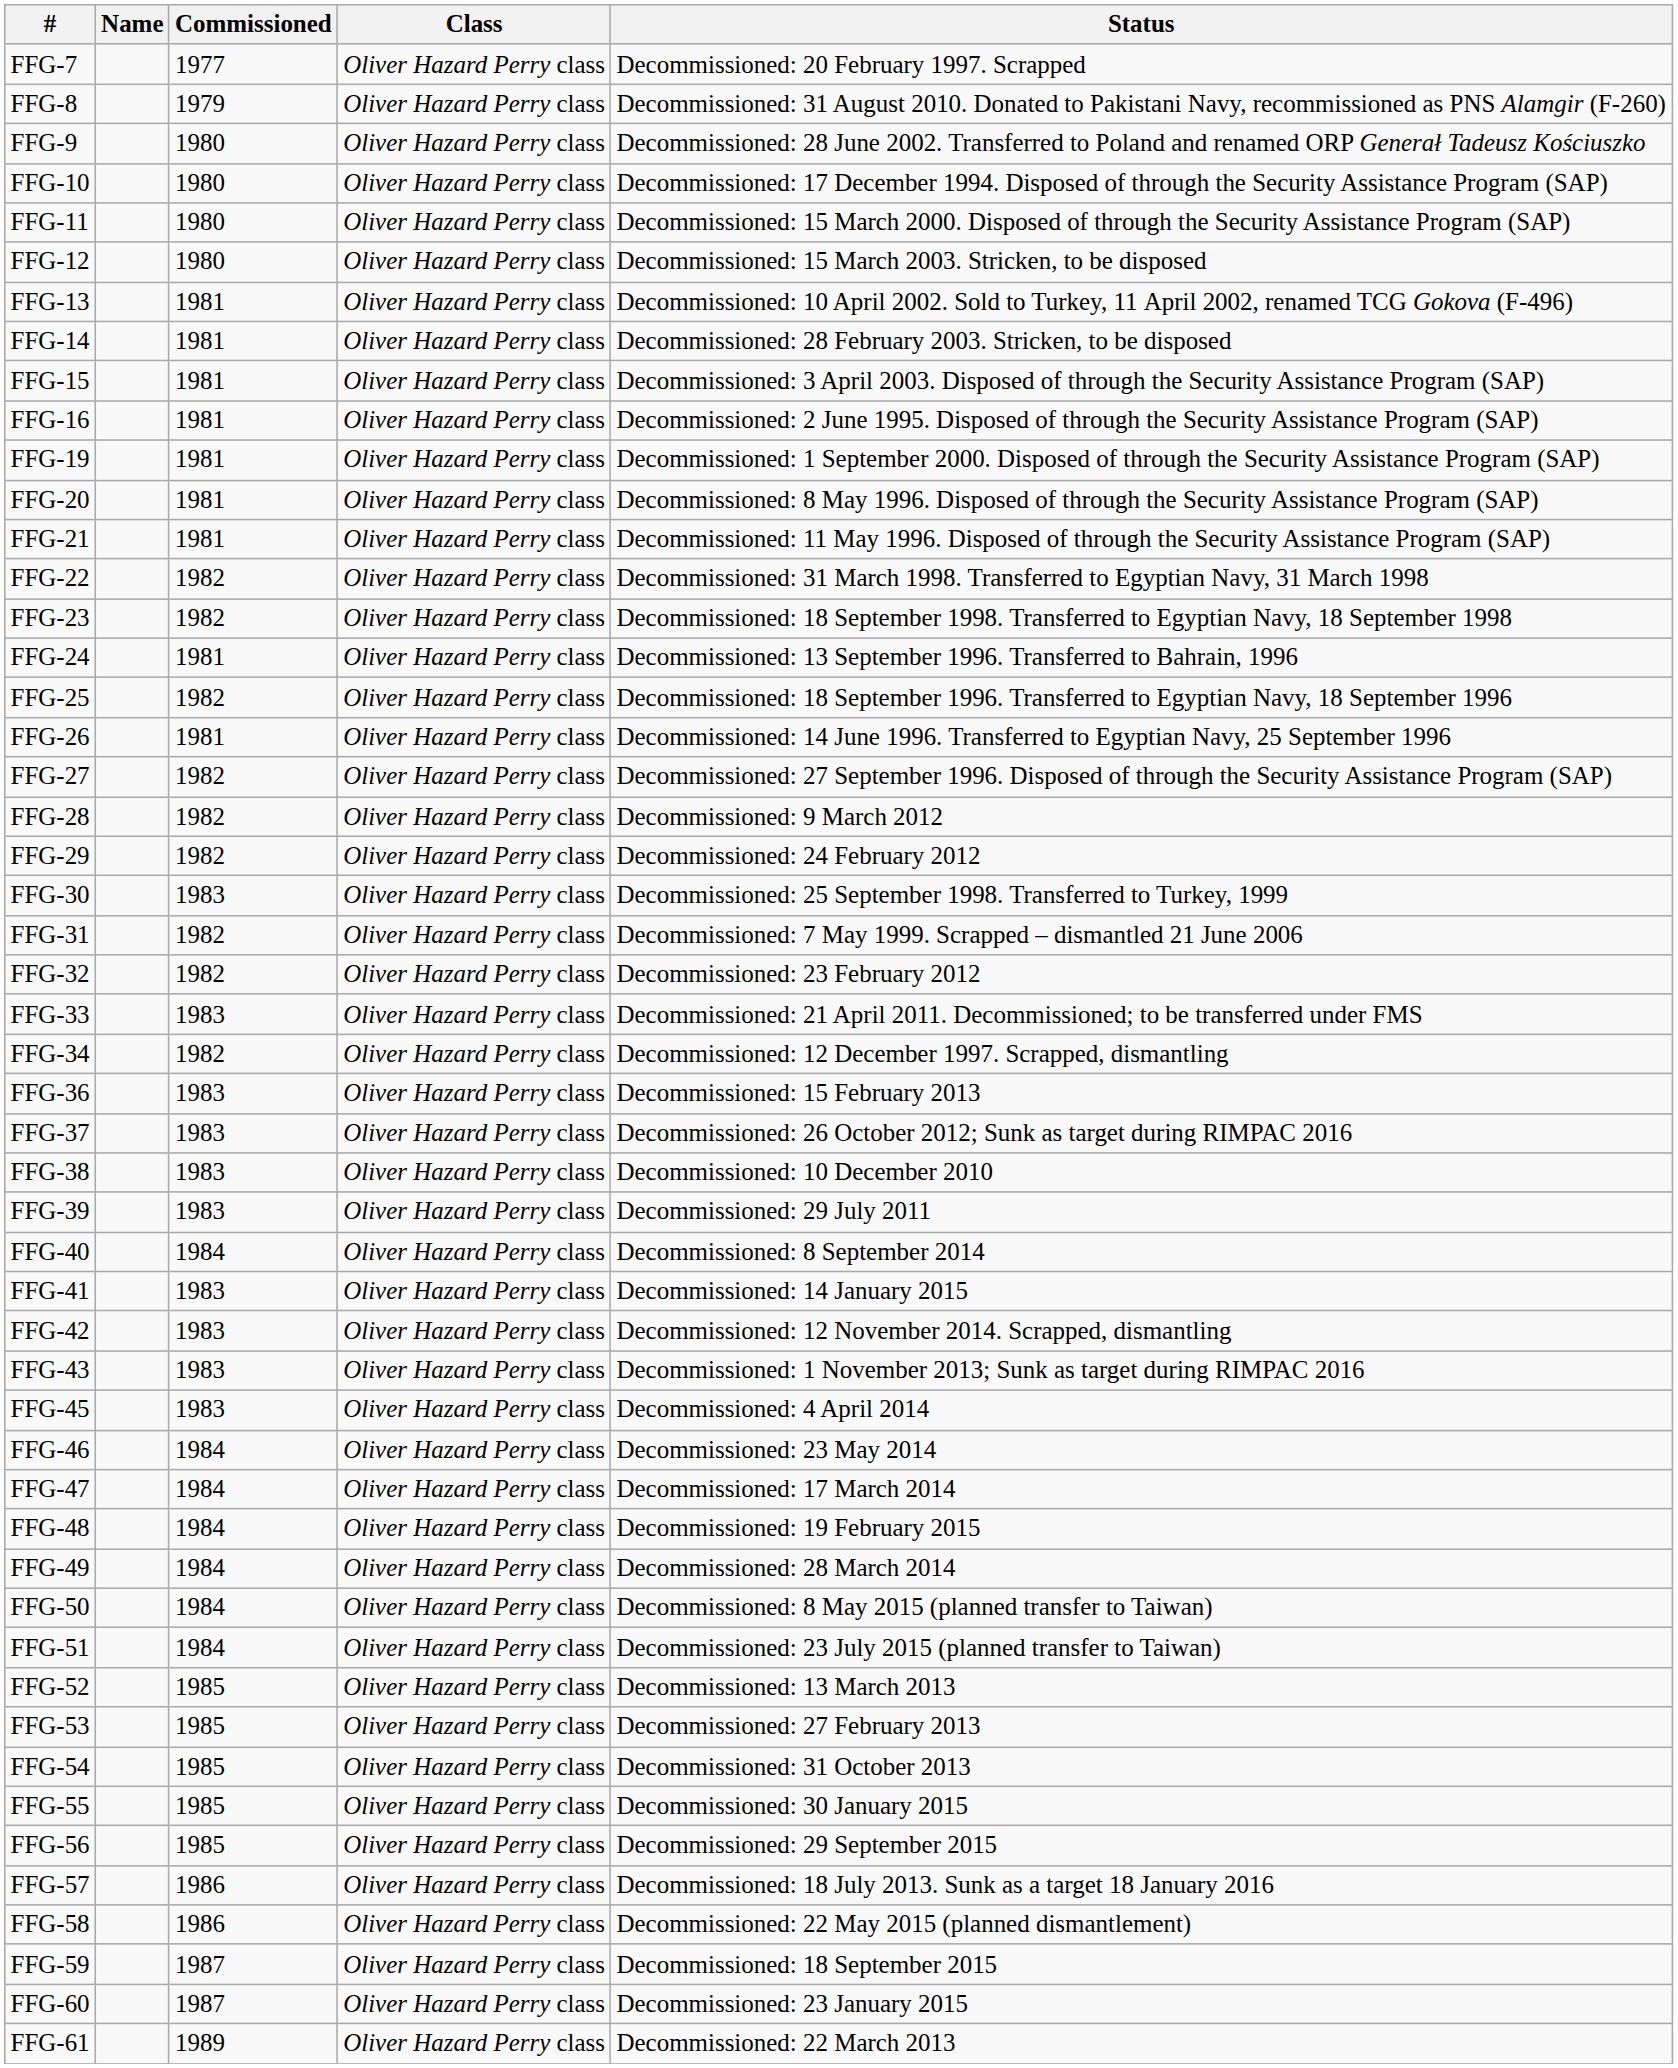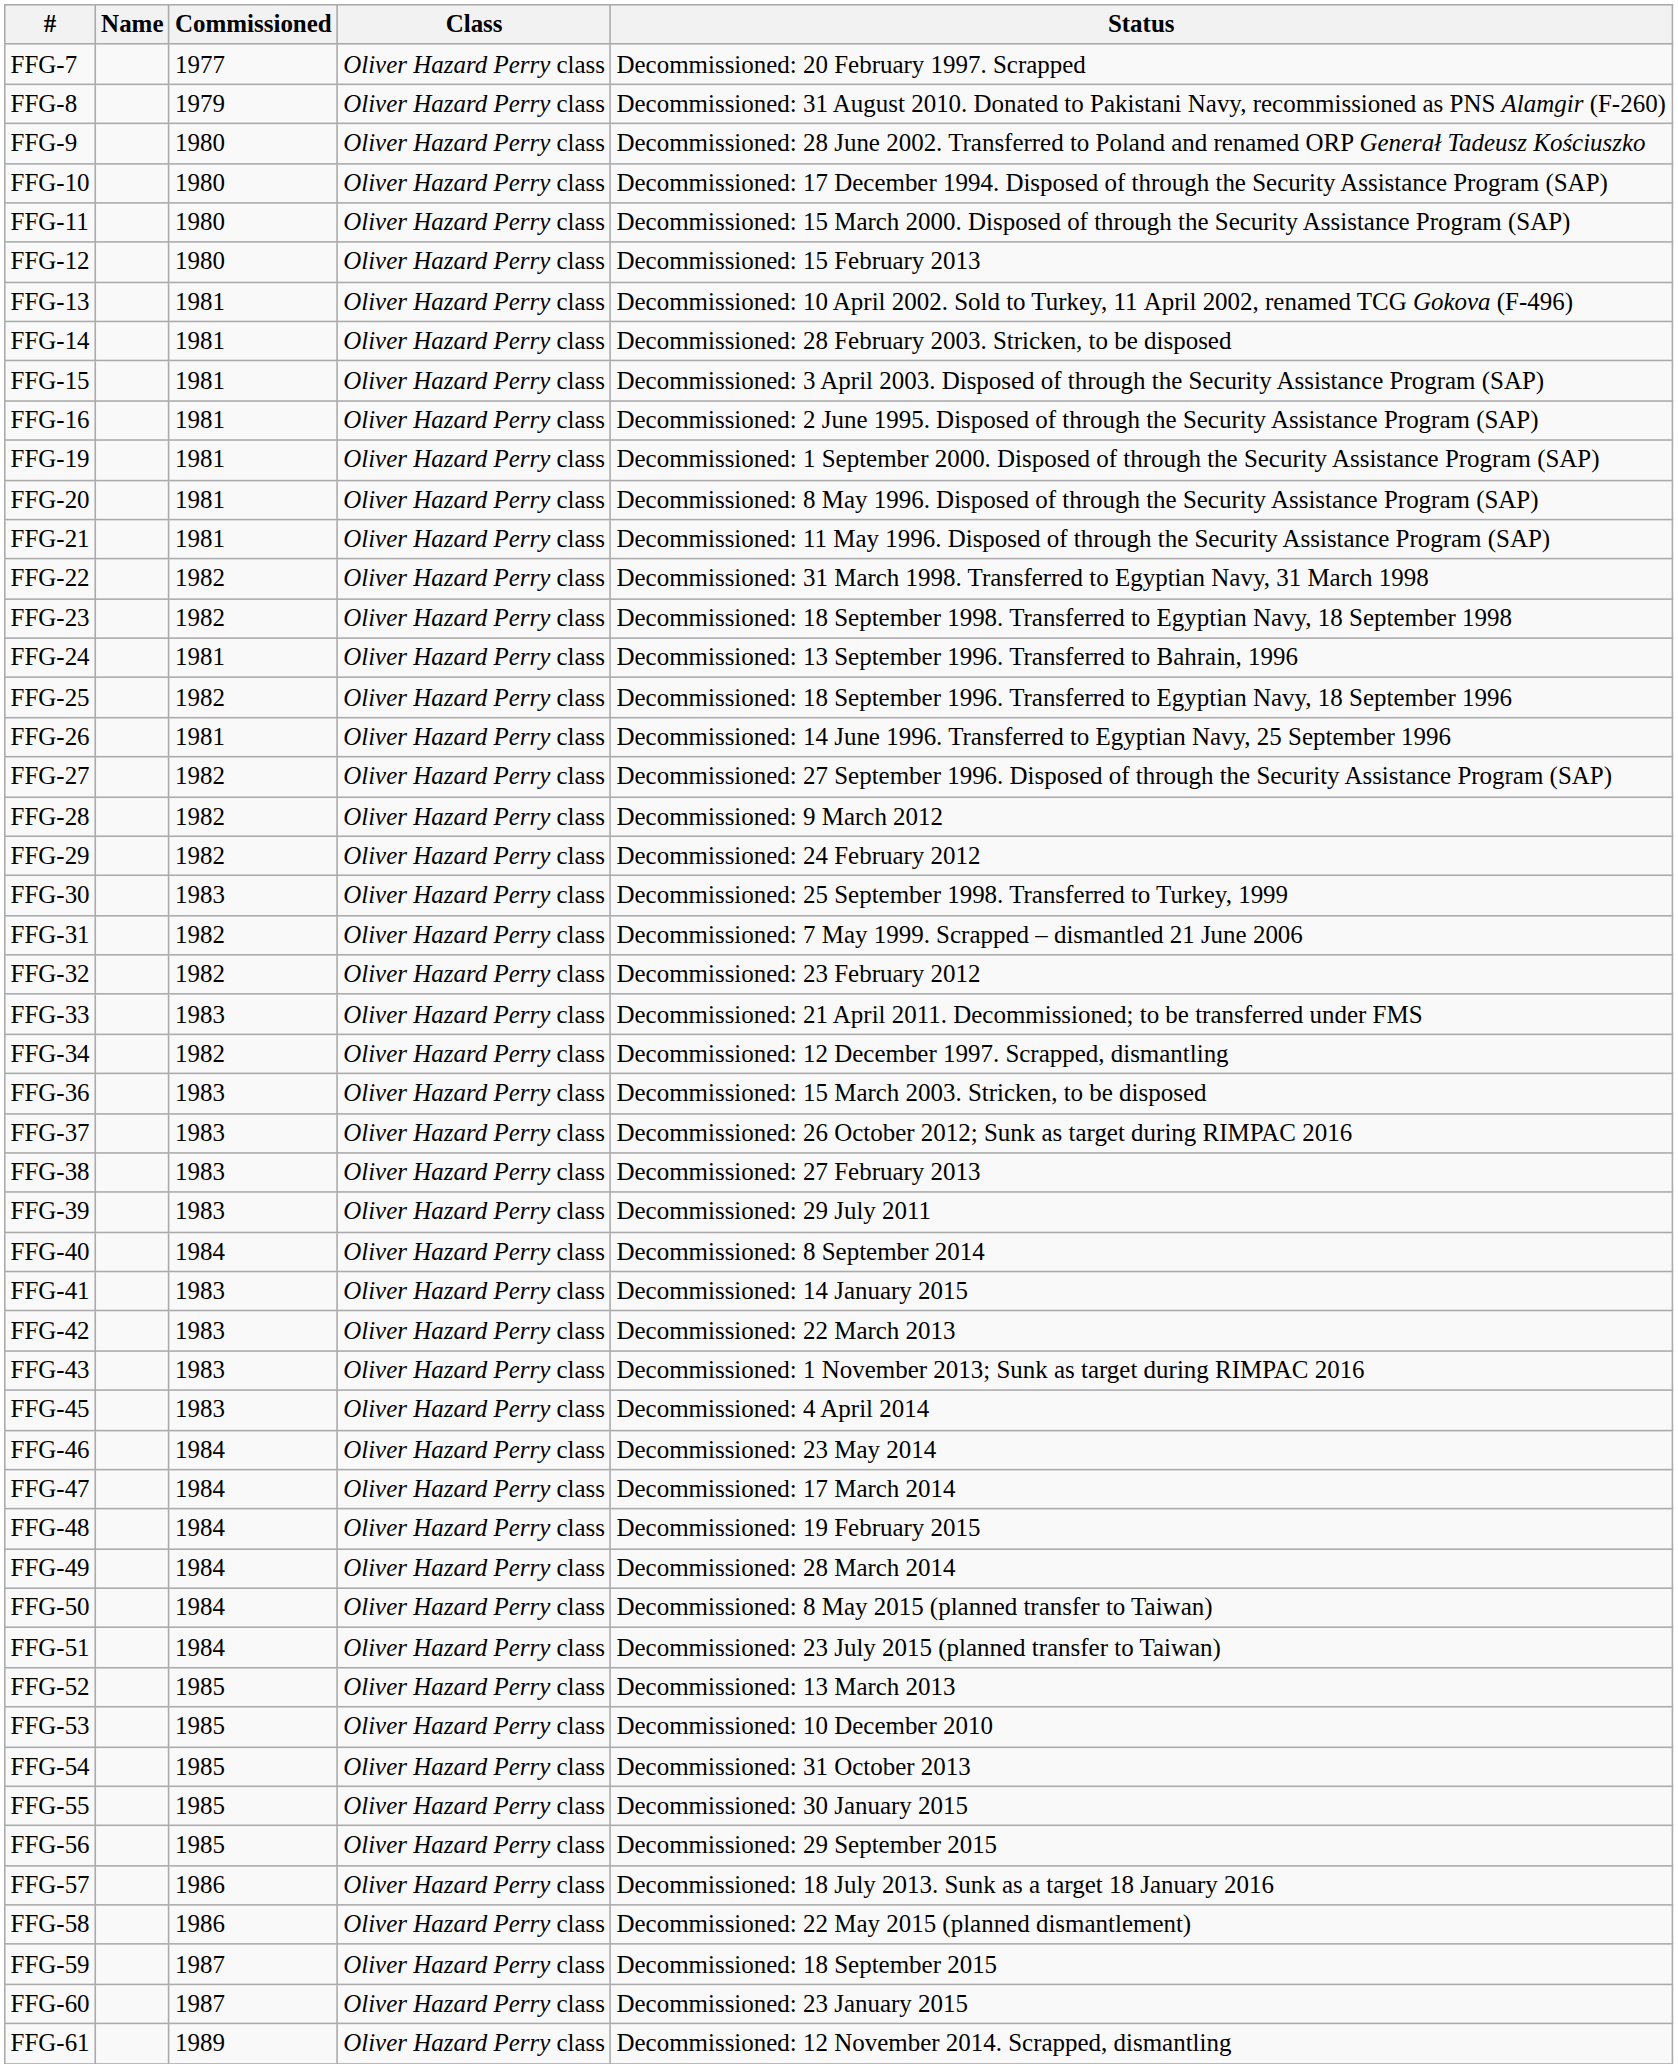 <table class="wikitable">
 <tr>
 <th>#</th>
 <th>Name</th>
 <th>Commissioned</th>
 <th>Class</th>
 <th>Status</th>
 </tr>
 <tr>
 <td>FFG-7</td>
 <td></td>
 <td>1977</td>
 <td><em>Oliver Hazard Perry</em> class</td>
 <td>Decommissioned: 20 February 1997. Scrapped</td>
 </tr>
 <tr>
 <td>FFG-8</td>
 <td></td>
 <td>1979</td>
 <td><em>Oliver Hazard Perry</em> class</td>
 <td>Decommissioned: 31 August 2010. Donated to Pakistani Navy, recommissioned as PNS <em>Alamgir</em> (F-260)</td>
 </tr>
 <tr>
 <td>FFG-9</td>
 <td></td>
 <td>1980</td>
 <td><em>Oliver Hazard Perry</em> class</td>
 <td>Decommissioned: 28 June 2002. Transferred to Poland and renamed ORP <em>Generał Tadeusz Kościuszko</em></td>
 </tr>
 <tr>
 <td>FFG-10</td>
 <td></td>
 <td>1980</td>
 <td><em>Oliver Hazard Perry</em> class</td>
 <td>Decommissioned: 17 December 1994. Disposed of through the Security Assistance Program (SAP)</td>
 </tr>
 <tr>
 <td>FFG-11</td>
 <td></td>
 <td>1980</td>
 <td><em>Oliver Hazard Perry</em> class</td>
 <td>Decommissioned: 15 March 2000. Disposed of through the Security Assistance Program (SAP)</td>
 </tr>
 <tr>
 <td>FFG-12</td>
 <td></td>
 <td>1980</td>
 <td><em>Oliver Hazard Perry</em> class</td>
-<td>Decommissioned: 15 March 2003. Stricken, to be disposed</td>
+<td>Decommissioned: 15 February 2013</td>
 </tr>
 <tr>
 <td>FFG-13</td>
 <td></td>
 <td>1981</td>
 <td><em>Oliver Hazard Perry</em> class</td>
 <td>Decommissioned: 10 April 2002. Sold to Turkey, 11 April 2002, renamed TCG <em>Gokova</em> (F-496)</td>
 </tr>
 <tr>
 <td>FFG-14</td>
 <td></td>
 <td>1981</td>
 <td><em>Oliver Hazard Perry</em> class</td>
 <td>Decommissioned: 28 February 2003. Stricken, to be disposed</td>
 </tr>
 <tr>
 <td>FFG-15</td>
 <td></td>
 <td>1981</td>
 <td><em>Oliver Hazard Perry</em> class</td>
 <td>Decommissioned: 3 April 2003. Disposed of through the Security Assistance Program (SAP)</td>
 </tr>
 <tr>
 <td>FFG-16</td>
 <td></td>
 <td>1981</td>
 <td><em>Oliver Hazard Perry</em> class</td>
 <td>Decommissioned: 2 June 1995. Disposed of through the Security Assistance Program (SAP)</td>
 </tr>
 <tr>
 <td>FFG-19</td>
 <td></td>
 <td>1981</td>
 <td><em>Oliver Hazard Perry</em> class</td>
 <td>Decommissioned: 1 September 2000. Disposed of through the Security Assistance Program (SAP)</td>
 </tr>
 <tr>
 <td>FFG-20</td>
 <td></td>
 <td>1981</td>
 <td><em>Oliver Hazard Perry</em> class</td>
 <td>Decommissioned: 8 May 1996. Disposed of through the Security Assistance Program (SAP)</td>
 </tr>
 <tr>
 <td>FFG-21</td>
 <td></td>
 <td>1981</td>
 <td><em>Oliver Hazard Perry</em> class</td>
 <td>Decommissioned: 11 May 1996. Disposed of through the Security Assistance Program (SAP)</td>
 </tr>
 <tr>
 <td>FFG-22</td>
 <td></td>
 <td>1982</td>
 <td><em>Oliver Hazard Perry</em> class</td>
 <td>Decommissioned: 31 March 1998. Transferred to Egyptian Navy, 31 March 1998</td>
 </tr>
 <tr>
 <td>FFG-23</td>
 <td></td>
 <td>1982</td>
 <td><em>Oliver Hazard Perry</em> class</td>
 <td>Decommissioned: 18 September 1998. Transferred to Egyptian Navy, 18 September 1998</td>
 </tr>
 <tr>
 <td>FFG-24</td>
 <td></td>
 <td>1981</td>
 <td><em>Oliver Hazard Perry</em> class</td>
 <td>Decommissioned: 13 September 1996. Transferred to Bahrain, 1996</td>
 </tr>
 <tr>
 <td>FFG-25</td>
 <td></td>
 <td>1982</td>
 <td><em>Oliver Hazard Perry</em> class</td>
 <td>Decommissioned: 18 September 1996. Transferred to Egyptian Navy, 18 September 1996</td>
 </tr>
 <tr>
 <td>FFG-26</td>
 <td></td>
 <td>1981</td>
 <td><em>Oliver Hazard Perry</em> class</td>
 <td>Decommissioned: 14 June 1996. Transferred to Egyptian Navy, 25 September 1996</td>
 </tr>
 <tr>
 <td>FFG-27</td>
 <td></td>
 <td>1982</td>
 <td><em>Oliver Hazard Perry</em> class</td>
 <td>Decommissioned: 27 September 1996. Disposed of through the Security Assistance Program (SAP)</td>
 </tr>
 <tr>
 <td>FFG-28</td>
 <td></td>
 <td>1982</td>
 <td><em>Oliver Hazard Perry</em> class</td>
 <td>Decommissioned: 9 March 2012</td>
 </tr>
 <tr>
 <td>FFG-29</td>
 <td></td>
 <td>1982</td>
 <td><em>Oliver Hazard Perry</em> class</td>
 <td>Decommissioned: 24 February 2012</td>
 </tr>
 <tr>
 <td>FFG-30</td>
 <td></td>
 <td>1983</td>
 <td><em>Oliver Hazard Perry</em> class</td>
 <td>Decommissioned: 25 September 1998. Transferred to Turkey, 1999</td>
 </tr>
 <tr>
 <td>FFG-31</td>
 <td></td>
 <td>1982</td>
 <td><em>Oliver Hazard Perry</em> class</td>
 <td>Decommissioned: 7 May 1999. Scrapped – dismantled 21 June 2006</td>
 </tr>
 <tr>
 <td>FFG-32</td>
 <td></td>
 <td>1982</td>
 <td><em>Oliver Hazard Perry</em> class</td>
 <td>Decommissioned: 23 February 2012</td>
 </tr>
 <tr>
 <td>FFG-33</td>
 <td></td>
 <td>1983</td>
 <td><em>Oliver Hazard Perry</em> class</td>
 <td>Decommissioned: 21 April 2011. Decommissioned; to be transferred under FMS</td>
 </tr>
 <tr>
 <td>FFG-34</td>
 <td></td>
 <td>1982</td>
 <td><em>Oliver Hazard Perry</em> class</td>
 <td>Decommissioned: 12 December 1997. Scrapped, dismantling</td>
 </tr>
 <tr>
 <td>FFG-36</td>
 <td></td>
 <td>1983</td>
 <td><em>Oliver Hazard Perry</em> class</td>
-<td>Decommissioned: 15 February 2013</td>
+<td>Decommissioned: 15 March 2003. Stricken, to be disposed</td>
 </tr>
 <tr>
 <td>FFG-37</td>
 <td></td>
 <td>1983</td>
 <td><em>Oliver Hazard Perry</em> class</td>
 <td>Decommissioned: 26 October 2012; Sunk as target during RIMPAC 2016</td>
 </tr>
 <tr>
 <td>FFG-38</td>
 <td></td>
 <td>1983</td>
 <td><em>Oliver Hazard Perry</em> class</td>
-<td>Decommissioned: 10 December 2010</td>
+<td>Decommissioned: 27 February 2013</td>
 </tr>
 <tr>
 <td>FFG-39</td>
 <td></td>
 <td>1983</td>
 <td><em>Oliver Hazard Perry</em> class</td>
 <td>Decommissioned: 29 July 2011</td>
 </tr>
 <tr>
 <td>FFG-40</td>
 <td></td>
 <td>1984</td>
 <td><em>Oliver Hazard Perry</em> class</td>
 <td>Decommissioned: 8 September 2014</td>
 </tr>
 <tr>
 <td>FFG-41</td>
 <td></td>
 <td>1983</td>
 <td><em>Oliver Hazard Perry</em> class</td>
 <td>Decommissioned: 14 January 2015</td>
 </tr>
 <tr>
 <td>FFG-42</td>
 <td></td>
 <td>1983</td>
 <td><em>Oliver Hazard Perry</em> class</td>
-<td>Decommissioned: 12 November 2014. Scrapped, dismantling</td>
+<td>Decommissioned: 22 March 2013</td>
 </tr>
 <tr>
 <td>FFG-43</td>
 <td></td>
 <td>1983</td>
 <td><em>Oliver Hazard Perry</em> class</td>
 <td>Decommissioned: 1 November 2013; Sunk as target during RIMPAC 2016</td>
 </tr>
 <tr>
 <td>FFG-45</td>
 <td></td>
 <td>1983</td>
 <td><em>Oliver Hazard Perry</em> class</td>
 <td>Decommissioned: 4 April 2014</td>
 </tr>
 <tr>
 <td>FFG-46</td>
 <td></td>
 <td>1984</td>
 <td><em>Oliver Hazard Perry</em> class</td>
 <td>Decommissioned: 23 May 2014</td>
 </tr>
 <tr>
 <td>FFG-47</td>
 <td></td>
 <td>1984</td>
 <td><em>Oliver Hazard Perry</em> class</td>
 <td>Decommissioned: 17 March 2014</td>
 </tr>
 <tr>
 <td>FFG-48</td>
 <td></td>
 <td>1984</td>
 <td><em>Oliver Hazard Perry</em> class</td>
 <td>Decommissioned: 19 February 2015</td>
 </tr>
 <tr>
 <td>FFG-49</td>
 <td></td>
 <td>1984</td>
 <td><em>Oliver Hazard Perry</em> class</td>
 <td>Decommissioned: 28 March 2014</td>
 </tr>
 <tr>
 <td>FFG-50</td>
 <td></td>
 <td>1984</td>
 <td><em>Oliver Hazard Perry</em> class</td>
 <td>Decommissioned: 8 May 2015 (planned transfer to Taiwan)</td>
 </tr>
 <tr>
 <td>FFG-51</td>
 <td></td>
 <td>1984</td>
 <td><em>Oliver Hazard Perry</em> class</td>
 <td>Decommissioned: 23 July 2015 (planned transfer to Taiwan)</td>
 </tr>
 <tr>
 <td>FFG-52</td>
 <td></td>
 <td>1985</td>
 <td><em>Oliver Hazard Perry</em> class</td>
 <td>Decommissioned: 13 March 2013</td>
 </tr>
 <tr>
 <td>FFG-53</td>
 <td></td>
 <td>1985</td>
 <td><em>Oliver Hazard Perry</em> class</td>
-<td>Decommissioned: 27 February 2013</td>
+<td>Decommissioned: 10 December 2010</td>
 </tr>
 <tr>
 <td>FFG-54</td>
 <td></td>
 <td>1985</td>
 <td><em>Oliver Hazard Perry</em> class</td>
 <td>Decommissioned: 31 October 2013</td>
 </tr>
 <tr>
 <td>FFG-55</td>
 <td></td>
 <td>1985</td>
 <td><em>Oliver Hazard Perry</em> class</td>
 <td>Decommissioned: 30 January 2015</td>
 </tr>
 <tr>
 <td>FFG-56</td>
 <td></td>
 <td>1985</td>
 <td><em>Oliver Hazard Perry</em> class</td>
 <td>Decommissioned: 29 September 2015</td>
 </tr>
 <tr>
 <td>FFG-57</td>
 <td></td>
 <td>1986</td>
 <td><em>Oliver Hazard Perry</em> class</td>
 <td>Decommissioned: 18 July 2013.  Sunk as a target 18 January 2016</td>
 </tr>
 <tr>
 <td>FFG-58</td>
 <td></td>
 <td>1986</td>
 <td><em>Oliver Hazard Perry</em> class</td>
 <td>Decommissioned: 22 May 2015 (planned dismantlement)</td>
 </tr>
 <tr>
 <td>FFG-59</td>
 <td></td>
 <td>1987</td>
 <td><em>Oliver Hazard Perry</em> class</td>
 <td>Decommissioned: 18 September 2015</td>
 </tr>
 <tr>
 <td>FFG-60</td>
 <td></td>
 <td>1987</td>
 <td><em>Oliver Hazard Perry</em> class</td>
 <td>Decommissioned: 23 January 2015</td>
 </tr>
 <tr>
 <td>FFG-61</td>
 <td></td>
 <td>1989</td>
 <td><em>Oliver Hazard Perry</em> class</td>
-<td>Decommissioned: 22 March 2013</td>
+<td>Decommissioned: 12 November 2014. Scrapped, dismantling</td>
 </tr>
 </table>
